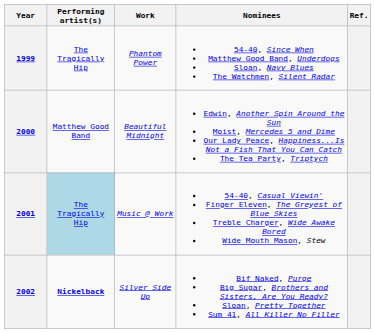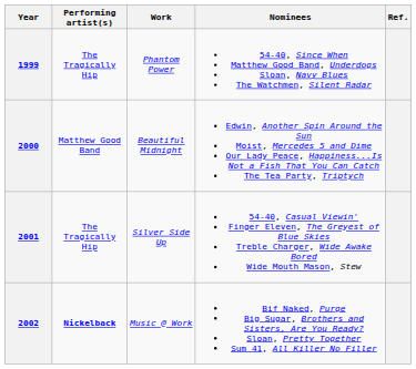 <table class="wikitable plainrowheaders sortable" style="text-align:center;">
 <tr>
 <th scope="col" style="width:5em;">Year</th>
 <th scope="col">Performing artist(s)</th>
 <th scope="col">Work</th>
 <th scope="col" class="unsortable">Nominees</th>
 <th scope="col" class="unsortable">Ref.</th>
 </tr>
 <tr>
 <th style="text-align:center;" scope="row"><a href='#'>1999</a></th>
 <td scope="row"><a href='#'>The Tragically Hip</a></td>
 <td scope="row"><em><a href='#'>Phantom Power</a></em></td>
 <td><br><ul><li><a href='#'>54-40</a>, <em><a href='#'>Since When</a></em></li><li><a href='#'>Matthew Good Band</a>, <em><a href='#'>Underdogs</a></em></li><li><a href='#'>Sloan</a>, <em><a href='#'>Navy Blues</a></em></li><li><a href='#'>The Watchmen</a>, <em><a href='#'>Silent Radar</a></em></li></ul></td>
 <th style="text-align:center;" scope="row"></th>
 </tr>
 <tr>
 <th style="text-align:center;" scope="row"><a href='#'>2000</a></th>
 <td scope="row"><a href='#'>Matthew Good Band</a></td>
 <td scope="row"><em><a href='#'>Beautiful Midnight</a></em></td>
 <td><br><ul><li><a href='#'>Edwin</a>, <em><a href='#'>Another Spin Around the Sun</a></em></li><li><a href='#'>Moist</a>, <em><a href='#'>Mercedes 5 and Dime</a></em></li><li><a href='#'>Our Lady Peace</a>, <em><a href='#'>Happiness...Is Not a Fish That You Can Catch</a></em></li><li><a href='#'>The Tea Party</a>, <em><a href='#'>Triptych</a></em></li></ul></td>
 <th style="text-align:center;" scope="row"></th>
 </tr>
 <tr>
 <th style="text-align:center;" scope="row"><a href='#'>2001</a></th>
-<td scope="row" style="background: lightblue;"><a href='#'>The Tragically Hip</a></td>
-<td scope="row"><em><a href='#'>Music @ Work</a></em></td>
+<td scope="row"><a href='#'>The Tragically Hip</a></td>
+<td scope="row"><em><a href='#'>Silver Side Up</a></em></td>
 <td><br><ul><li><a href='#'>54-40</a>, <em><a href='#'>Casual Viewin'</a></em></li><li><a href='#'>Finger Eleven</a>, <em><a href='#'>The Greyest of Blue Skies</a></em></li><li><a href='#'>Treble Charger</a>, <em><a href='#'>Wide Awake Bored</a></em></li><li><a href='#'>Wide Mouth Mason</a>, <em>Stew</em></li></ul></td>
 <th style="text-align:center;" scope="row"></th>
 </tr>
 <tr>
 <th style="text-align:center;" scope="row"><a href='#'>2002</a></th>
 <td scope="row"><strong><a href='#'>Nickelback</a></strong></td>
-<td scope="row"><em><a href='#'>Silver Side Up</a></em></td>
+<td scope="row"><em><a href='#'>Music @ Work</a></em></td>
 <td><br><ul><li><a href='#'>Bif Naked</a>, <em><a href='#'>Purge</a></em></li><li><a href='#'>Big Sugar</a>, <em><a href='#'>Brothers and Sisters, Are You Ready?</a></em></li><li><a href='#'>Sloan</a>, <em><a href='#'>Pretty Together</a></em></li><li><a href='#'>Sum 41</a>, <em><a href='#'>All Killer No Filler</a></em></li></ul></td>
 <th style="text-align:center;" scope="row"></th>
 </tr>
 </table>
